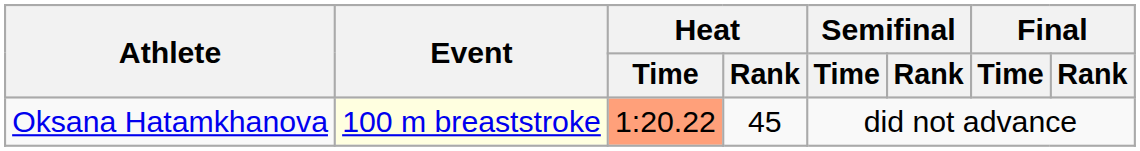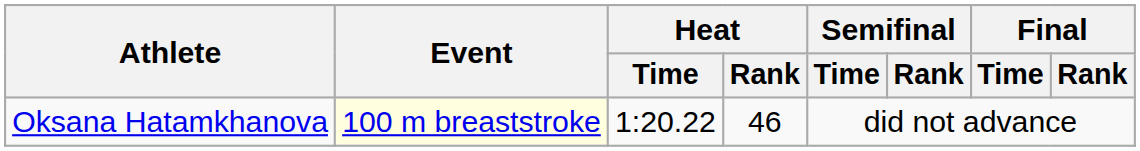 <table class=wikitable style="font-size:90%">
 <tr>
 <th rowspan="2">Athlete</th>
 <th rowspan="2">Event</th>
 <th colspan="2">Heat</th>
 <th colspan="2">Semifinal</th>
 <th colspan="2">Final</th>
 </tr>
 <tr style="font-size:95%">
 <th>Time</th>
 <th>Rank</th>
 <th>Time</th>
 <th>Rank</th>
 <th>Time</th>
 <th>Rank</th>
 </tr>
 <tr align=center>
 <td align=left><a href='#'>Oksana Hatamkhanova</a></td>
 <td align=left style="background: lightyellow;"><a href='#'>100 m breaststroke</a></td>
-<td style="background: lightsalmon;">1:20.22</td>
-<td>45</td>
+<td>1:20.22</td>
+<td>46</td>
 <td colspan=4>did not advance</td>
 </tr>
 </table>
